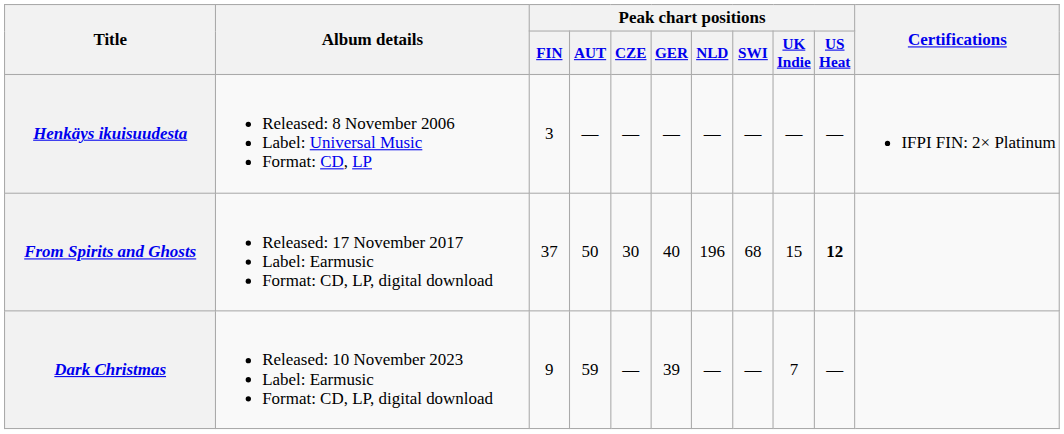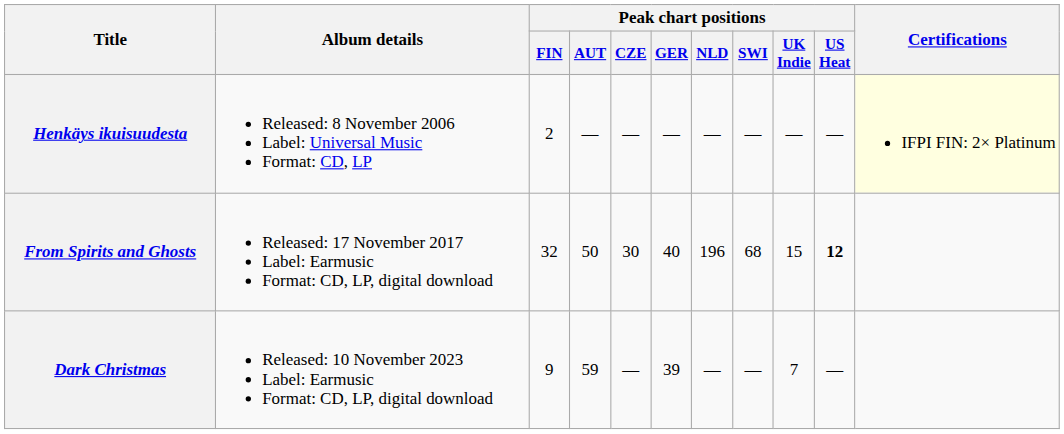 <table class="wikitable plainrowheaders">
 <tr>
 <th scope="col" rowspan="2" style="width:12em;">Title</th>
 <th scope="col" rowspan="2" style="width:18em;">Album details</th>
 <th scope="col" colspan="8">Peak chart positions</th>
 <th scope="col" rowspan="2"><a href='#'>Certifications</a></th>
 </tr>
 <tr>
 <th scope="col" style="width:2.2em;font-size:90%;"><a href='#'>FIN</a><br></th>
 <th scope="col" style="width:2.2em;font-size:90%;"><a href='#'>AUT</a><br></th>
 <th scope="col" style="width:2.2em;font-size:90%;"><a href='#'>CZE</a><br></th>
 <th scope="col" style="width:2.2em;font-size:90%;"><a href='#'>GER</a><br></th>
 <th scope="col" style="width:2.2em;font-size:90%;"><a href='#'>NLD</a><br></th>
 <th scope="col" style="width:2.2em;font-size:90%;"><a href='#'>SWI</a><br></th>
 <th scope="col" style="width:2.2em;font-size:90%;"><a href='#'>UK Indie</a><br></th>
 <th scope="col" style="width:2.2em;font-size:90%;"><a href='#'>US Heat</a><br></th>
 </tr>
 <tr>
 <th scope="row"><em><a href='#'>Henkäys ikuisuudesta</a></em></th>
 <td><br><ul><li>Released: 8 November 2006</li><li>Label: <a href='#'>Universal Music</a></li><li>Format: <a href='#'>CD</a>, <a href='#'>LP</a></li></ul></td>
-<td style="text-align:center">3</td>
+<td style="text-align:center">2</td>
 <td style="text-align:center">—</td>
 <td style="text-align:center">—</td>
 <td style="text-align:center">—</td>
 <td style="text-align:center">—</td>
 <td style="text-align:center">—</td>
 <td style="text-align:center">—</td>
 <td style="text-align:center">—</td>
-<td><br><ul><li>IFPI FIN: 2× Platinum</li></ul></td>
+<td style="background: lightyellow;"><br><ul><li>IFPI FIN: 2× Platinum</li></ul></td>
 </tr>
 <tr>
 <th scope="row"><em><a href='#'>From Spirits and Ghosts</a></em></th>
 <td><br><ul><li>Released: 17 November 2017</li><li>Label: Earmusic</li><li>Format: CD, LP, digital download</li></ul></td>
-<td style="text-align:center">37</td>
+<td style="text-align:center">32</td>
 <td style="text-align:center">50</td>
 <td style="text-align:center">30</td>
 <td style="text-align:center">40</td>
 <td style="text-align:center">196</td>
 <td style="text-align:center">68</td>
 <td style="text-align:center">15</td>
 <td style="text-align:center"><strong>12</strong></td>
 <td></td>
 </tr>
 <tr>
 <th scope="row"><em><a href='#'>Dark Christmas</a></em></th>
 <td><br><ul><li>Released: 10 November 2023</li><li>Label: Earmusic</li><li>Format: CD, LP, digital download</li></ul></td>
 <td style="text-align:center">9</td>
 <td style="text-align:center">59</td>
 <td style="text-align:center">—</td>
 <td style="text-align:center">39</td>
 <td style="text-align:center">—</td>
 <td style="text-align:center">—</td>
 <td style="text-align:center">7</td>
 <td style="text-align:center">—</td>
 <td></td>
 </tr>
 </table>
